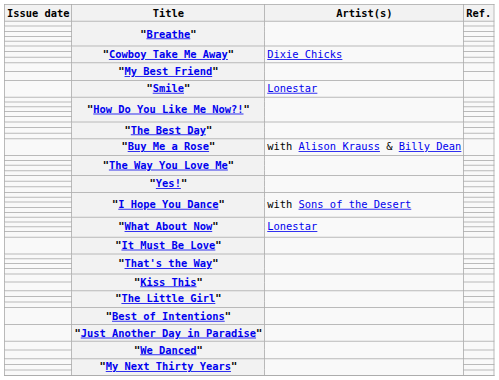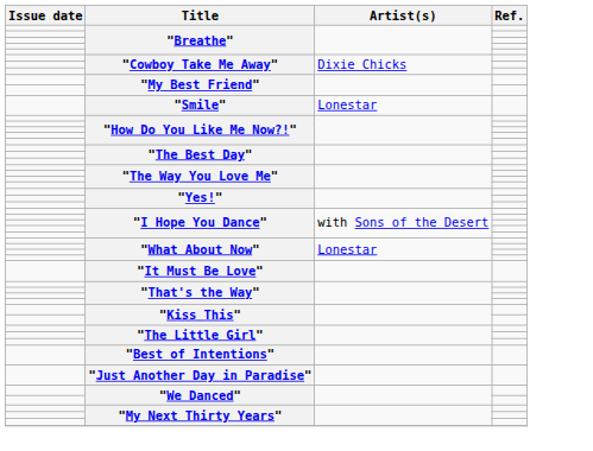 <table class="wikitable sortable plainrowheaders">
 <tr>
 <th scope=col>Issue date</th>
 <th scope=col>Title</th>
 <th scope=col>Artist(s)</th>
 <th scope=col class=unsortable>Ref.</th>
 </tr>
 <tr>
 <td></td>
 <th rowspan="5" scope="row">"<a href='#'>Breathe</a>"</th>
 <td rowspan="5"></td>
 <td align=center></td>
 </tr>
 <tr>
 <td></td>
 <td align=center></td>
 </tr>
 <tr>
 <td></td>
 <td align=center></td>
 </tr>
 <tr>
 <td></td>
 <td align=center></td>
 </tr>
 <tr>
 <td></td>
 <td align=center></td>
 </tr>
 <tr>
 <td></td>
 <th rowspan="3" scope="row">"<a href='#'>Cowboy Take Me Away</a>"</th>
 <td rowspan="3"><a href='#'>Dixie Chicks</a></td>
 <td align=center></td>
 </tr>
 <tr>
 <td></td>
 <td align=center></td>
 </tr>
 <tr>
 <td></td>
 <td align=center></td>
 </tr>
 <tr>
 <td></td>
 <th rowspan="2" scope="row">"<a href='#'>My Best Friend</a>"</th>
 <td rowspan="2"></td>
 <td align=center></td>
 </tr>
 <tr>
 <td></td>
 <td align=center></td>
 </tr>
 <tr>
 <td></td>
 <th rowspan="1" scope="row">"<a href='#'>Smile</a>"</th>
 <td rowspan="1"><a href='#'>Lonestar</a></td>
 <td align=center></td>
 </tr>
 <tr>
 <td></td>
 <th rowspan="5" scope="row">"<a href='#'>How Do You Like Me Now?!</a>"</th>
 <td rowspan="5"></td>
 <td align=center></td>
 </tr>
 <tr>
 <td></td>
 <td align=center></td>
 </tr>
 <tr>
 <td></td>
 <td align=center></td>
 </tr>
 <tr>
 <td></td>
 <td align=center></td>
 </tr>
 <tr>
 <td></td>
 <td align=center></td>
 </tr>
 <tr>
 <td></td>
 <th rowspan="3" scope="row">"<a href='#'>The Best Day</a>"</th>
 <td rowspan="3"></td>
 <td align=center></td>
 </tr>
 <tr>
 <td></td>
 <td align=center></td>
 </tr>
 <tr>
 <td></td>
-<td align=center></td>
-</tr>
-<tr>
-<td></td>
-<th rowspan="1" scope="row">"<a href='#'>Buy Me a Rose</a>"</th>
-<td rowspan="1"> with <a href='#'>Alison Krauss</a> & <a href='#'>Billy Dean</a></td>
 <td align=center></td>
 </tr>
 <tr>
 <td></td>
 <th rowspan="4" scope="row">"<a href='#'>The Way You Love Me</a>"</th>
 <td rowspan="4"></td>
 <td align=center></td>
 </tr>
 <tr>
 <td></td>
 <td align=center></td>
 </tr>
 <tr>
 <td></td>
 <td align=center></td>
 </tr>
 <tr>
 <td></td>
 <td align=center></td>
 </tr>
 <tr>
 <td></td>
 <th rowspan="3" scope="row">"<a href='#'>Yes!</a>"</th>
 <td rowspan="3"></td>
 <td align=center></td>
 </tr>
 <tr>
 <td></td>
 <td align=center></td>
 </tr>
 <tr>
 <td></td>
 <td align=center></td>
 </tr>
 <tr>
 <td></td>
 <th rowspan="5" scope="row">"<a href='#'>I Hope You Dance</a>"</th>
 <td rowspan="5"> with <a href='#'>Sons of the Desert</a></td>
 <td align=center></td>
 </tr>
 <tr>
 <td></td>
 <td align=center></td>
 </tr>
 <tr>
 <td></td>
 <td align=center></td>
 </tr>
 <tr>
 <td></td>
 <td align=center></td>
 </tr>
 <tr>
 <td></td>
 <td align=center></td>
 </tr>
 <tr>
 <td></td>
 <th rowspan="4" scope="row">"<a href='#'>What About Now</a>"</th>
 <td rowspan="4"><a href='#'>Lonestar</a></td>
 <td align=center></td>
 </tr>
 <tr>
 <td></td>
 <td align=center></td>
 </tr>
 <tr>
 <td></td>
 <td align=center></td>
 </tr>
 <tr>
 <td></td>
 <td align=center></td>
 </tr>
 <tr>
 <td></td>
 <th rowspan="1" scope="row">"<a href='#'>It Must Be Love</a>"</th>
 <td rowspan="1"></td>
 <td align=center></td>
 </tr>
 <tr>
 <td></td>
 <th rowspan="4" scope="row">"<a href='#'>That's the Way</a>"</th>
 <td rowspan="4"></td>
 <td align=center></td>
 </tr>
 <tr>
 <td></td>
 <td align=center></td>
 </tr>
 <tr>
 <td></td>
 <td align=center></td>
 </tr>
 <tr>
 <td></td>
 <td align=center></td>
 </tr>
 <tr>
 <td></td>
 <th rowspan="2" scope="row">"<a href='#'>Kiss This</a>"</th>
 <td rowspan="2"></td>
 <td align=center></td>
 </tr>
 <tr>
 <td></td>
 <td align=center></td>
 </tr>
 <tr>
 <td></td>
 <th rowspan="3" scope="row">"<a href='#'>The Little Girl</a>"</th>
 <td rowspan="3"></td>
 <td align=center></td>
 </tr>
 <tr>
 <td></td>
 <td align=center></td>
 </tr>
 <tr>
 <td></td>
 <td align=center></td>
 </tr>
 <tr>
 <td></td>
 <th rowspan="1" scope="row">"<a href='#'>Best of Intentions</a>"</th>
 <td rowspan="1"></td>
 <td align=center></td>
 </tr>
 <tr>
 <td></td>
 <th rowspan="1" scope="row">"<a href='#'>Just Another Day in Paradise</a>"</th>
 <td rowspan="1"></td>
 <td align=center></td>
 </tr>
 <tr>
 <td></td>
 <th rowspan="2" scope="row">"<a href='#'>We Danced</a>"</th>
 <td rowspan="2"></td>
 <td align=center></td>
 </tr>
 <tr>
 <td></td>
 <td align=center></td>
 </tr>
 <tr>
 <td></td>
 <th rowspan="3" scope="row">"<a href='#'>My Next Thirty Years</a>"</th>
 <td rowspan="3"></td>
 <td align=center></td>
 </tr>
 <tr>
 <td></td>
 <td align=center></td>
 </tr>
 <tr>
 <td></td>
 <td align=center></td>
 </tr>
 <tr>
 </tr>
 </table>
